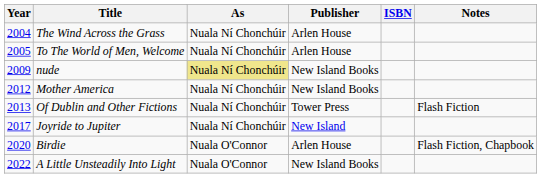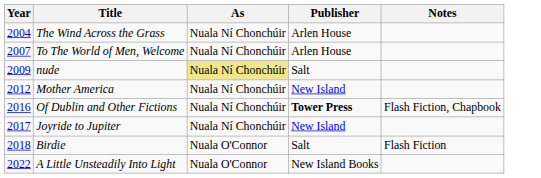 <table class="wikitable sortable">
 <tr>
 <th>Year</th>
 <th>Title</th>
 <th>As</th>
 <th>Publisher</th>
-<th><a href='#'>ISBN</a></th>
 <th>Notes</th>
 </tr>
 <tr>
 <td><a href='#'>2004</a></td>
 <td><em>The Wind Across the Grass</em></td>
 <td>Nuala Ní Chonchúir</td>
 <td>Arlen House</td>
 <td></td>
-<td></td>
 </tr>
 <tr>
-<td><a href='#'>2005</a></td>
+<td><a href='#'>2007</a></td>
 <td><em>To The World of Men, Welcome</em></td>
 <td>Nuala Ní Chonchúir</td>
 <td>Arlen House</td>
-<td></td>
 <td></td>
 </tr>
 <tr>
 <td><a href='#'>2009</a></td>
 <td><em>nude</em></td>
 <td style="background: khaki;">Nuala Ní Chonchúir</td>
-<td>New Island Books</td>
-<td></td>
+<td>Salt</td>
 <td></td>
 </tr>
 <tr>
 <td><a href='#'>2012</a></td>
 <td><em>Mother America</em></td>
 <td>Nuala Ní Chonchúir</td>
-<td>New Island Books</td>
-<td></td>
+<td><a href='#'>New Island</a></td>
 <td></td>
 </tr>
 <tr>
-<td><a href='#'>2013</a></td>
+<td><a href='#'>2016</a></td>
 <td><em>Of Dublin and Other Fictions</em></td>
 <td>Nuala Ní Chonchúir</td>
-<td>Tower Press</td>
-<td></td>
-<td>Flash Fiction</td>
+<td><strong>Tower Press</strong></td>
+<td>Flash Fiction, Chapbook</td>
 </tr>
 <tr>
 <td><a href='#'>2017</a></td>
 <td><em>Joyride to Jupiter</em></td>
 <td>Nuala Ní Chonchúir</td>
 <td><a href='#'>New Island</a></td>
 <td></td>
-<td></td>
 </tr>
 <tr>
-<td><a href='#'>2020</a></td>
+<td><a href='#'>2018</a></td>
 <td><em>Birdie</em></td>
 <td>Nuala O'Connor</td>
-<td>Arlen House</td>
-<td></td>
-<td>Flash Fiction, Chapbook</td>
+<td>Salt</td>
+<td>Flash Fiction</td>
 </tr>
 <tr>
 <td><a href='#'>2022</a></td>
 <td><em>A Little Unsteadily Into Light</em></td>
 <td>Nuala O'Connor</td>
 <td>New Island Books</td>
 <td></td>
-<td></td>
 </tr>
 </table>
